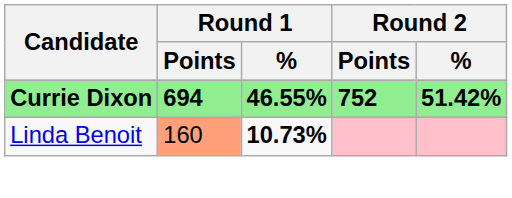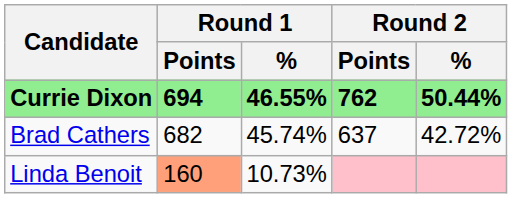 <table class="wikitable">
 <tr>
 <th rowspan="2">Candidate</th>
 <th colspan="2">Round 1</th>
 <th colspan="2">Round 2</th>
 </tr>
 <tr>
 <th>Points</th>
 <th>%</th>
 <th>Points</th>
 <th>%</th>
 </tr>
 <tr style="background:lightgreen;">
 <td><strong>Currie Dixon</strong></td>
 <td><strong>694</strong></td>
 <td><strong>46.55%</strong></td>
-<td><strong>752</strong></td>
-<td><strong>51.42%</strong></td>
+<td><strong>762</strong></td>
+<td><strong>50.44%</strong></td>
+</tr>
+<tr>
+<td><a href='#'>Brad Cathers</a></td>
+<td>682</td>
+<td>45.74%</td>
+<td>637</td>
+<td>42.72%</td>
 </tr>
 <tr>
 <td><a href='#'>Linda Benoit</a></td>
 <td style="background: lightsalmon;">160</td>
-<td><strong>10.73%</strong></td>
+<td>10.73%</td>
 <td style="background:pink;"></td>
 <td style="background:pink;"></td>
 </tr>
 </table>
